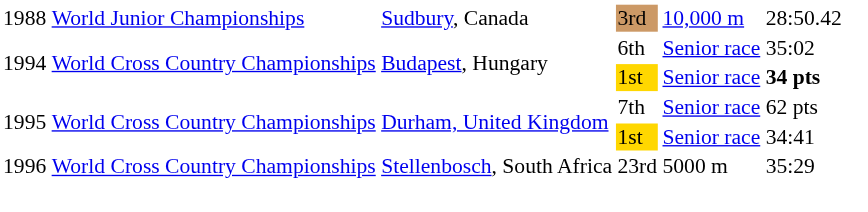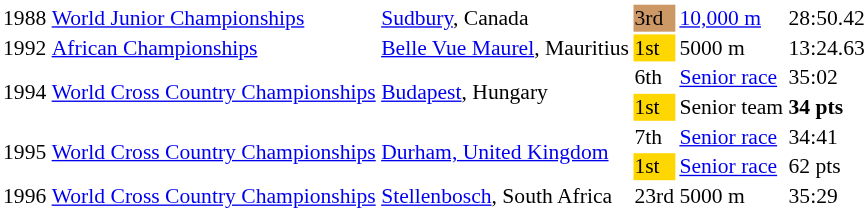 <table>
 <tr>
 <td>1988</td>
 <td><a href='#'>World Junior Championships</a></td>
 <td><a href='#'>Sudbury</a>, Canada</td>
 <td bgcolor=cc9966>3rd</td>
 <td><a href='#'>10,000 m</a></td>
 <td>28:50.42</td>
+</tr>
+<tr>
+<td>1992</td>
+<td><a href='#'>African Championships</a></td>
+<td><a href='#'>Belle Vue Maurel</a>, Mauritius</td>
+<td bgcolor=gold>1st</td>
+<td>5000 m</td>
+<td>13:24.63</td>
 </tr>
 <tr>
 <td rowspan=2>1994</td>
 <td rowspan=2><a href='#'>World Cross Country Championships</a></td>
 <td rowspan=2><a href='#'>Budapest</a>, Hungary</td>
 <td>6th</td>
 <td><a href='#'>Senior race</a></td>
 <td>35:02</td>
 </tr>
 <tr>
 <td bgcolor=gold>1st</td>
-<td><a href='#'>Senior race</a></td>
+<td>Senior team</td>
 <td><strong>34 pts</strong></td>
 </tr>
 <tr>
 <td rowspan=2>1995</td>
 <td rowspan=2><a href='#'>World Cross Country Championships</a></td>
 <td rowspan=2><a href='#'>Durham, United Kingdom</a></td>
 <td>7th</td>
 <td><a href='#'>Senior race</a></td>
-<td>62 pts</td>
+<td>34:41</td>
 </tr>
 <tr>
 <td bgcolor=gold>1st</td>
 <td><a href='#'>Senior race</a></td>
-<td>34:41</td>
+<td>62 pts</td>
 </tr>
 <tr>
 <td>1996</td>
 <td><a href='#'>World Cross Country Championships</a></td>
 <td><a href='#'>Stellenbosch</a>, South Africa</td>
 <td>23rd</td>
 <td>5000 m</td>
 <td>35:29</td>
 </tr>
 </table>
